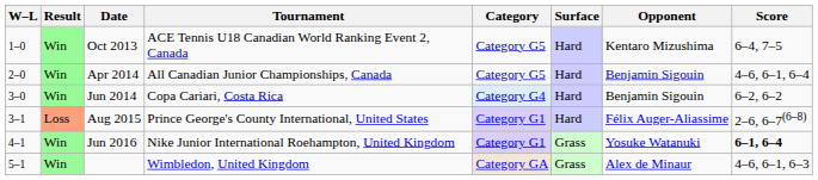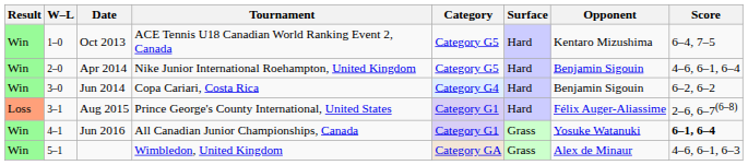 <table class="sortable wikitable">
 <tr>
+<th>Result</th>
 <th class="unsortable">W–L</th>
-<th>Result</th>
 <th>Date</th>
 <th width="380">Tournament</th>
 <th>Category</th>
 <th>Surface</th>
 <th>Opponent</th>
 <th class="unsortable">Score</th>
 </tr>
 <tr>
+<td bgcolor="98fb98">Win</td>
 <td><small>1–0</small></td>
-<td bgcolor="98fb98">Win</td>
 <td>Oct 2013</td>
 <td>ACE Tennis U18 Canadian World Ranking Event 2, <a href='#'>Canada</a></td>
 <td><a href='#'>Category G5</a></td>
 <td bgcolor=CCCCFF>Hard</td>
 <td> Kentaro Mizushima</td>
 <td>6–4, 7–5</td>
 </tr>
 <tr>
+<td bgcolor="98fb98">Win</td>
 <td><small>2–0</small></td>
-<td bgcolor="98fb98">Win</td>
 <td>Apr 2014</td>
-<td>All Canadian Junior Championships, <a href='#'>Canada</a></td>
+<td>Nike Junior International Roehampton, <a href='#'>United Kingdom</a></td>
 <td><a href='#'>Category G5</a></td>
 <td bgcolor=CCCCFF>Hard</td>
 <td> <a href='#'>Benjamin Sigouin</a></td>
 <td>4–6, 6–1, 6–4</td>
 </tr>
 <tr>
+<td bgcolor="98fb98">Win</td>
 <td><small>3–0</small></td>
-<td bgcolor="98fb98">Win</td>
 <td>Jun 2014</td>
 <td>Copa Cariari, <a href='#'>Costa Rica</a></td>
 <td bgcolor="dfeeff"><a href='#'>Category G4</a></td>
 <td bgcolor=CCCCFF>Hard</td>
 <td> Benjamin Sigouin</td>
 <td>6–2, 6–2</td>
 </tr>
 <tr>
+<td bgcolor="FFA07A">Loss</td>
 <td><small>3–1</small></td>
-<td bgcolor="FFA07A">Loss</td>
 <td>Aug 2015</td>
 <td>Prince George's County International, <a href='#'>United States</a></td>
 <td bgcolor="d8cef6"><a href='#'>Category G1</a></td>
 <td bgcolor=CCCCFF>Hard</td>
 <td> <a href='#'>Félix Auger-Aliassime</a></td>
 <td>2–6, 6–7<sup>(6–8)</sup></td>
 </tr>
 <tr>
+<td bgcolor="98fb98">Win</td>
 <td><small>4–1</small></td>
-<td bgcolor="98fb98">Win</td>
 <td>Jun 2016</td>
-<td>Nike Junior International Roehampton, <a href='#'>United Kingdom</a></td>
+<td>All Canadian Junior Championships, <a href='#'>Canada</a></td>
 <td bgcolor="d8cef6"><a href='#'>Category G1</a></td>
 <td bgcolor=CCFFCC>Grass</td>
 <td> <a href='#'>Yosuke Watanuki</a></td>
 <td><strong>6–1, 6–4</strong></td>
 </tr>
 <tr>
+<td bgcolor="98fb98">Win</td>
 <td><small>5–1</small></td>
-<td bgcolor="98fb98">Win</td>
 <td><a href='#'></a></td>
 <td><a href='#'>Wimbledon</a>, <a href='#'>United Kingdom</a></td>
 <td bgcolor="F3E6D7"><a href='#'>Category GA</a></td>
 <td bgcolor=CCFFCC>Grass</td>
 <td> <a href='#'>Alex de Minaur</a></td>
 <td>4–6, 6–1, 6–3</td>
 </tr>
 </table>
